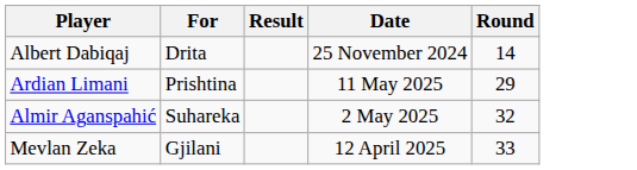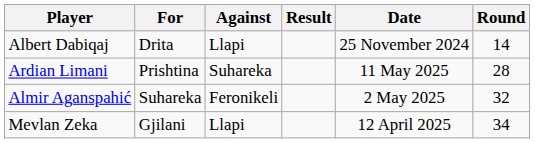 <table class="wikitable">
 <tr>
 <th>Player</th>
 <th>For</th>
+<th>Against</th>
 <th>Result</th>
 <th>Date</th>
 <th>Round</th>
 </tr>
 <tr>
 <td> Albert Dabiqaj</td>
 <td>Drita</td>
+<td>Llapi</td>
 <td align="center"></td>
 <td align="center">25 November 2024</td>
 <td align="center">14</td>
 </tr>
 <tr>
 <td> <a href='#'>Ardian Limani</a></td>
 <td>Prishtina</td>
+<td>Suhareka</td>
 <td align="center"></td>
 <td align="center">11 May 2025</td>
-<td align="center">29</td>
+<td align="center">28</td>
 </tr>
 <tr>
 <td> <a href='#'>Almir Aganspahić</a></td>
 <td>Suhareka</td>
+<td>Feronikeli</td>
 <td align="center"></td>
 <td align="center">2 May 2025</td>
 <td align="center">32</td>
 </tr>
 <tr>
 <td> Mevlan Zeka</td>
 <td>Gjilani</td>
+<td>Llapi</td>
 <td align="center"><br></td>
 <td align="center">12 April 2025</td>
-<td align="center">33</td>
+<td align="center">34</td>
 </tr>
 </table>
